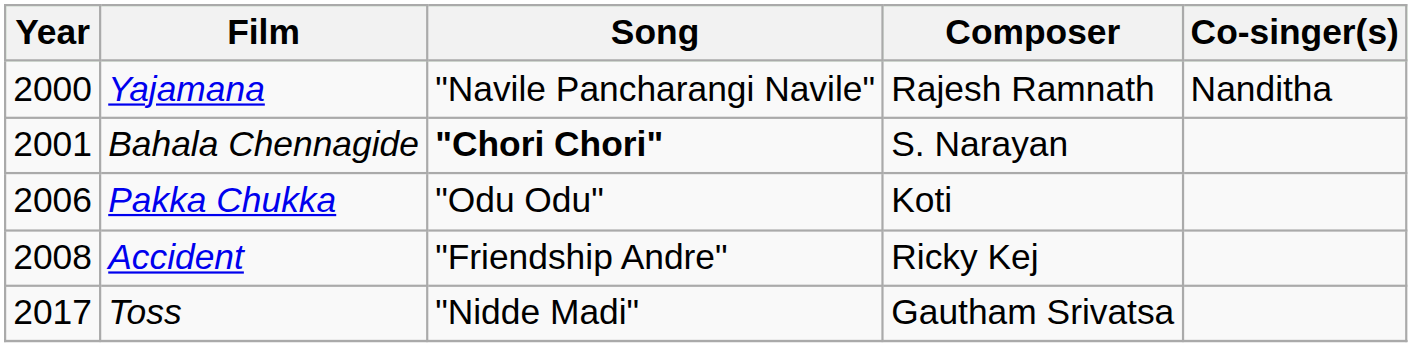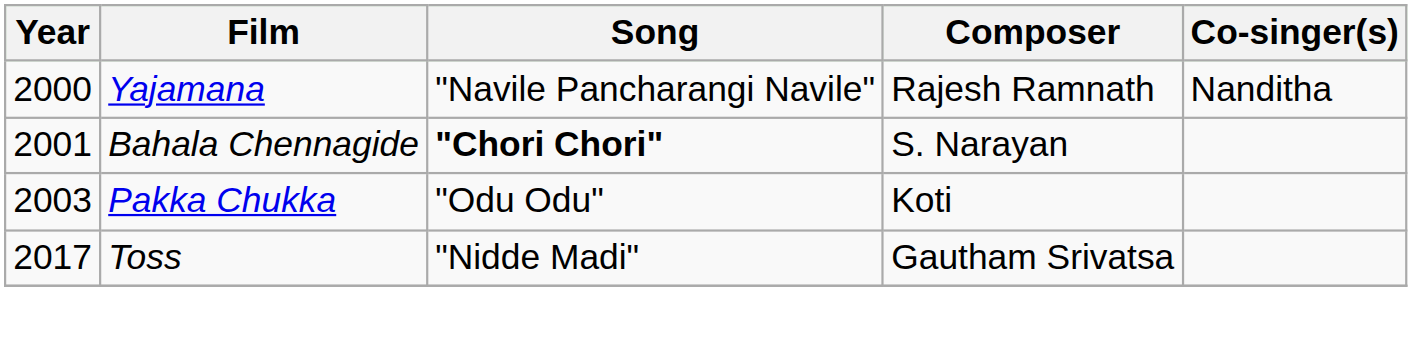 <table class="wikitable">
 <tr style="background:#cfc; text-align:center;">
 <th>Year</th>
 <th>Film</th>
 <th>Song</th>
 <th>Composer</th>
 <th>Co-singer(s)</th>
 </tr>
 <tr>
 <td>2000</td>
 <td><em><a href='#'>Yajamana</a></em></td>
 <td>"Navile Pancharangi Navile"</td>
 <td>Rajesh Ramnath</td>
 <td>Nanditha</td>
 </tr>
 <tr>
 <td>2001</td>
 <td><em>Bahala Chennagide</em></td>
 <td><strong>"Chori Chori"</strong></td>
 <td>S. Narayan</td>
 <td></td>
 </tr>
 <tr>
-<td>2006</td>
+<td>2003</td>
 <td><em><a href='#'>Pakka Chukka</a></em></td>
 <td>"Odu Odu"</td>
 <td>Koti</td>
-<td></td>
-</tr>
-<tr>
-<td>2008</td>
-<td><em><a href='#'>Accident</a></em></td>
-<td>"Friendship Andre"</td>
-<td>Ricky Kej</td>
 <td></td>
 </tr>
 <tr>
 <td>2017</td>
 <td><em>Toss</em></td>
 <td>"Nidde Madi"</td>
 <td>Gautham Srivatsa</td>
 <td></td>
 </tr>
 <tr>
 </tr>
 </table>
